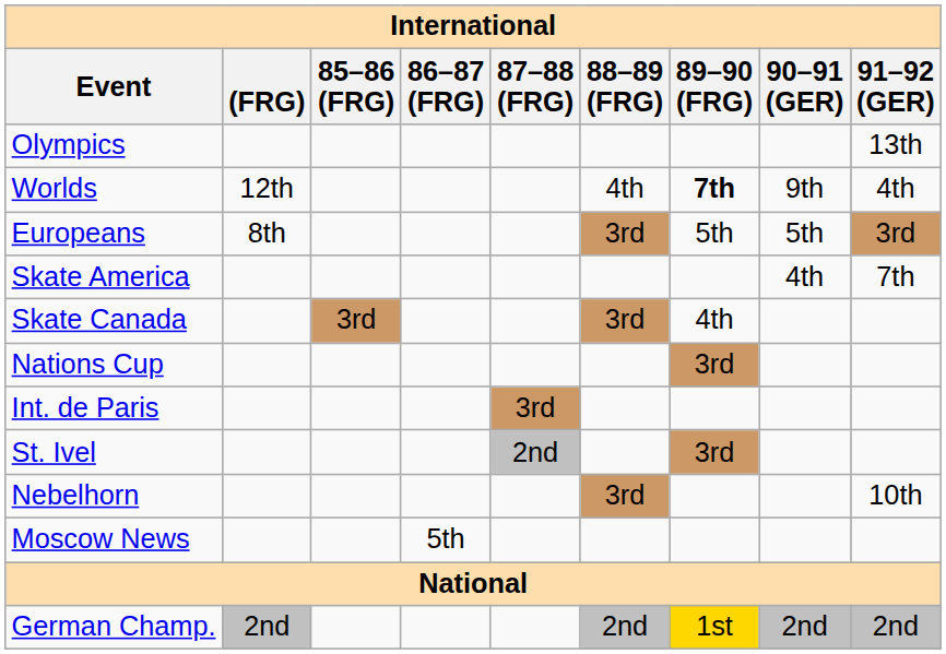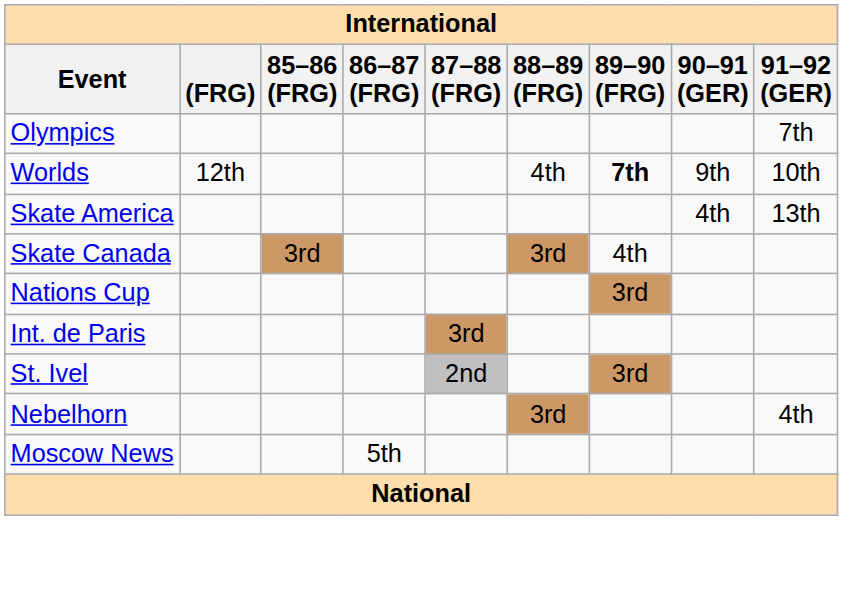 <table class="wikitable" style="text-align:center">
 <tr>
 <th style="background-color: #ffdead; " colspan=9 align=center>International</th>
 </tr>
 <tr>
 <th>Event</th>
 <th><br>(FRG)</th>
 <th>85–86<br>(FRG)</th>
 <th>86–87<br>(FRG)</th>
 <th>87–88<br>(FRG)</th>
 <th>88–89<br>(FRG)</th>
 <th>89–90<br>(FRG)</th>
 <th>90–91<br>(GER)</th>
 <th>91–92<br>(GER)</th>
 </tr>
 <tr>
 <td align=left><a href='#'>Olympics</a></td>
 <td></td>
 <td></td>
 <td></td>
 <td></td>
 <td></td>
 <td></td>
 <td></td>
-<td>13th</td>
+<td>7th</td>
 </tr>
 <tr>
 <td align=left><a href='#'>Worlds</a></td>
 <td>12th</td>
 <td></td>
 <td></td>
 <td></td>
 <td>4th</td>
 <td><strong>7th</strong></td>
 <td>9th</td>
-<td>4th</td>
-</tr>
-<tr>
-<td align=left><a href='#'>Europeans</a></td>
-<td>8th</td>
-<td></td>
-<td></td>
-<td></td>
-<td bgcolor=cc9966>3rd</td>
-<td>5th</td>
-<td>5th</td>
-<td bgcolor=cc9966>3rd</td>
+<td>10th</td>
 </tr>
 <tr>
 <td align=left><a href='#'>Skate America</a></td>
 <td></td>
 <td></td>
 <td></td>
 <td></td>
 <td></td>
 <td></td>
 <td>4th</td>
-<td>7th</td>
+<td>13th</td>
 </tr>
 <tr>
 <td align=left><a href='#'>Skate Canada</a></td>
 <td></td>
 <td bgcolor=cc9966>3rd</td>
 <td></td>
 <td></td>
 <td bgcolor=cc9966>3rd</td>
 <td>4th</td>
 <td></td>
 <td></td>
 </tr>
 <tr>
 <td align=left><a href='#'>Nations Cup</a></td>
 <td></td>
 <td></td>
 <td></td>
 <td></td>
 <td></td>
 <td bgcolor=cc9966>3rd</td>
 <td></td>
 <td></td>
 </tr>
 <tr>
 <td align=left><a href='#'>Int. de Paris</a></td>
 <td></td>
 <td></td>
 <td></td>
 <td bgcolor=cc9966>3rd</td>
 <td></td>
 <td></td>
 <td></td>
 <td></td>
 </tr>
 <tr>
 <td align=left><a href='#'>St. Ivel</a></td>
 <td></td>
 <td></td>
 <td></td>
 <td bgcolor=silver>2nd</td>
 <td></td>
 <td bgcolor=cc9966>3rd</td>
 <td></td>
 <td></td>
 </tr>
 <tr>
 <td align=left><a href='#'>Nebelhorn</a></td>
 <td></td>
 <td></td>
 <td></td>
 <td></td>
 <td bgcolor=cc9966>3rd</td>
 <td></td>
 <td></td>
-<td>10th</td>
+<td>4th</td>
 </tr>
 <tr>
 <td align=left><a href='#'>Moscow News</a></td>
 <td></td>
 <td></td>
 <td>5th</td>
 <td></td>
 <td></td>
 <td></td>
 <td></td>
 <td></td>
 </tr>
 <tr>
 <th style="background-color: #ffdead; " colspan=9 align=center>National</th>
 </tr>
-<tr>
-<td align=left><a href='#'>German Champ.</a></td>
-<td bgcolor=silver>2nd</td>
-<td></td>
-<td></td>
-<td></td>
-<td bgcolor=silver>2nd</td>
-<td bgcolor=gold>1st</td>
-<td bgcolor=silver>2nd</td>
-<td bgcolor=silver>2nd</td>
-</tr>
 </table>
